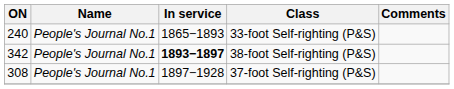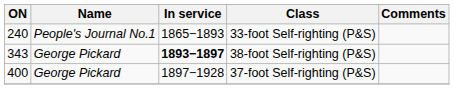 <table class="wikitable">
 <tr>
 <th>ON</th>
 <th>Name</th>
 <th>In service</th>
 <th>Class</th>
 <th>Comments</th>
 </tr>
 <tr>
 <td>240</td>
 <td><em>People's Journal No.1</em></td>
 <td>1865−1893</td>
 <td>33-foot Self-righting (P&S)</td>
 <td></td>
 </tr>
 <tr>
-<td>342</td>
-<td><em>People's Journal No.1</em></td>
+<td>343</td>
+<td><em>George Pickard</em></td>
 <td><strong>1893−1897</strong></td>
 <td>38-foot Self-righting (P&S)</td>
 <td></td>
 </tr>
 <tr>
-<td>308</td>
-<td><em>People's Journal No.1</em></td>
+<td>400</td>
+<td><em>George Pickard</em></td>
 <td>1897−1928</td>
 <td>37-foot Self-righting (P&S)</td>
 <td></td>
 </tr>
 <tr>
 </tr>
 </table>
